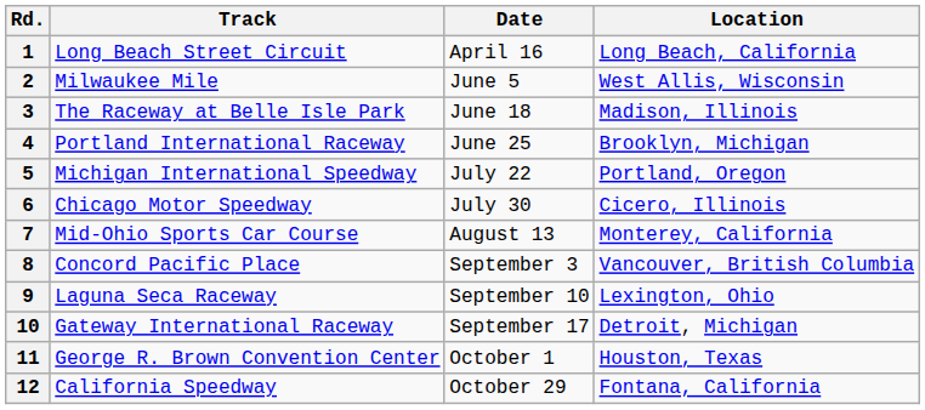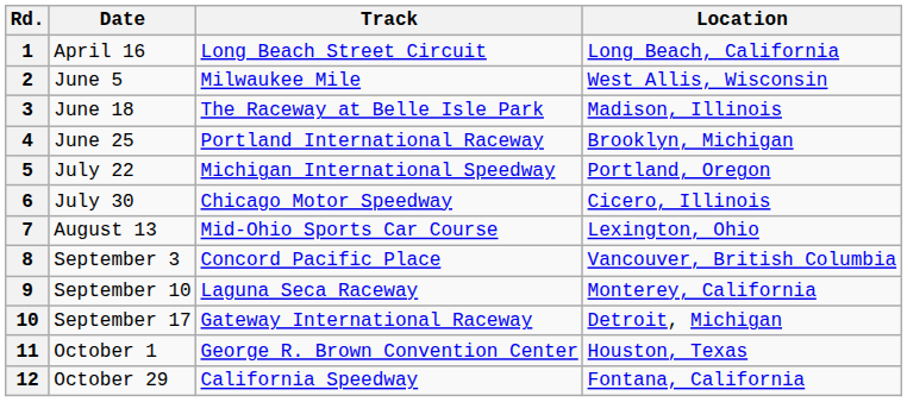 <table class="wikitable" style="font-size: 85%">
 <tr>
 <th>Rd.</th>
+<th>Date</th>
 <th>Track</th>
-<th>Date</th>
 <th>Location</th>
 </tr>
 <tr>
 <th>1</th>
+<td>April 16</td>
 <td> <a href='#'>Long Beach Street Circuit</a></td>
-<td>April 16</td>
 <td><a href='#'>Long Beach, California</a></td>
 </tr>
 <tr>
 <th>2</th>
+<td>June 5</td>
 <td> <a href='#'>Milwaukee Mile</a></td>
-<td>June 5</td>
 <td><a href='#'>West Allis, Wisconsin</a></td>
 </tr>
 <tr>
 <th>3</th>
+<td>June 18</td>
 <td> <a href='#'>The Raceway at Belle Isle Park</a></td>
-<td>June 18</td>
 <td><a href='#'>Madison, Illinois</a></td>
 </tr>
 <tr>
 <th>4</th>
+<td>June 25</td>
 <td> <a href='#'>Portland International Raceway</a></td>
-<td>June 25</td>
 <td><a href='#'>Brooklyn, Michigan</a></td>
 </tr>
 <tr>
 <th>5</th>
+<td>July 22</td>
 <td> <a href='#'>Michigan International Speedway</a></td>
-<td>July 22</td>
 <td><a href='#'>Portland, Oregon</a></td>
 </tr>
 <tr>
 <th>6</th>
+<td>July 30</td>
 <td> <a href='#'>Chicago Motor Speedway</a></td>
-<td>July 30</td>
 <td><a href='#'>Cicero, Illinois</a></td>
 </tr>
 <tr>
 <th>7</th>
+<td>August 13</td>
 <td> <a href='#'>Mid-Ohio Sports Car Course</a></td>
-<td>August 13</td>
-<td><a href='#'>Monterey, California</a></td>
+<td><a href='#'>Lexington, Ohio</a></td>
 </tr>
 <tr>
 <th>8</th>
+<td>September 3</td>
 <td> <a href='#'>Concord Pacific Place</a></td>
-<td>September 3</td>
 <td><a href='#'>Vancouver, British Columbia</a></td>
 </tr>
 <tr>
 <th>9</th>
+<td>September 10</td>
 <td> <a href='#'>Laguna Seca Raceway</a></td>
-<td>September 10</td>
-<td><a href='#'>Lexington, Ohio</a></td>
+<td><a href='#'>Monterey, California</a></td>
 </tr>
 <tr>
 <th>10</th>
+<td>September 17</td>
 <td> <a href='#'>Gateway International Raceway</a></td>
-<td>September 17</td>
 <td><a href='#'>Detroit</a>, <a href='#'>Michigan</a></td>
 </tr>
 <tr>
 <th>11</th>
+<td>October 1</td>
 <td> <a href='#'>George R. Brown Convention Center</a></td>
-<td>October 1</td>
 <td><a href='#'>Houston, Texas</a></td>
 </tr>
 <tr>
 <th>12</th>
+<td>October 29</td>
 <td> <a href='#'>California Speedway</a></td>
-<td>October 29</td>
 <td><a href='#'>Fontana, California</a></td>
 </tr>
 </table>
